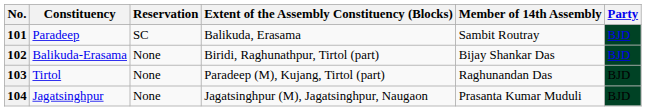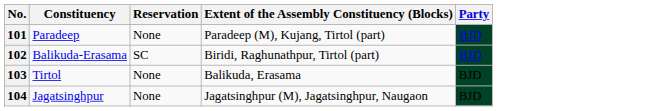 <table class="wikitable sortable">
 <tr>
 <th>No.</th>
 <th>Constituency</th>
 <th>Reservation</th>
 <th>Extent of the Assembly Constituency (Blocks)</th>
-<th>Member of 14th Assembly</th>
 <th><a href='#'>Party</a></th>
 </tr>
 <tr>
 <th>101</th>
 <td><a href='#'>Paradeep</a></td>
-<td>SC</td>
-<td>Balikuda, Erasama</td>
-<td>Sambit Routray</td>
+<td>None</td>
+<td>Paradeep (M), Kujang, Tirtol (part)</td>
 <td bgcolor="#004225"><a href='#'><span>BJD</span></a></td>
 </tr>
 <tr>
 <th>102</th>
 <td><a href='#'>Balikuda-Erasama</a></td>
-<td>None</td>
+<td>SC</td>
 <td>Biridi, Raghunathpur, Tirtol (part)</td>
-<td>Bijay Shankar Das</td>
 <td bgcolor="#004225"><a href='#'><span>BJD</span></a></td>
 </tr>
 <tr>
 <th>103</th>
 <td><a href='#'>Tirtol</a></td>
 <td>None</td>
-<td>Paradeep (M), Kujang, Tirtol (part)</td>
-<td>Raghunandan Das</td>
+<td>Balikuda, Erasama</td>
 <td bgcolor="#004225"><span>BJD</span></td>
 </tr>
 <tr>
 <th>104</th>
 <td><a href='#'>Jagatsinghpur</a></td>
 <td>None</td>
 <td>Jagatsinghpur (M), Jagatsinghpur, Naugaon</td>
-<td>Prasanta Kumar Muduli</td>
 <td bgcolor="#004225"><span>BJD</span></td>
 </tr>
 </table>
